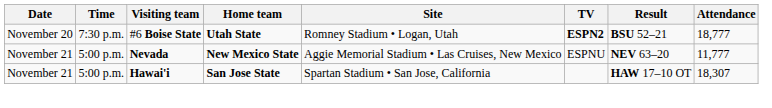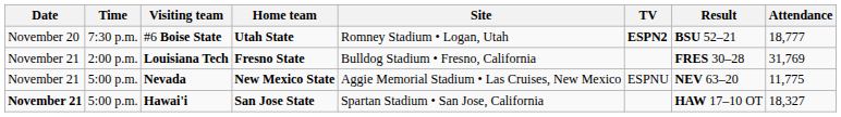 <table class="wikitable" style="font-size:95%;">
 <tr>
 <th>Date</th>
 <th>Time</th>
 <th>Visiting team</th>
 <th>Home team</th>
 <th>Site</th>
 <th>TV</th>
 <th>Result</th>
 <th>Attendance</th>
 </tr>
 <tr bgcolor=>
 <td>November 20</td>
 <td>7:30 p.m.</td>
 <td>#6 <strong>Boise State</strong></td>
 <td><strong>Utah State</strong></td>
 <td>Romney Stadium • Logan, Utah</td>
 <td><strong>ESPN2</strong></td>
 <td><strong>BSU</strong> 52–21</td>
 <td>18,777</td>
 </tr>
 <tr bgcolor=>
 <td>November 21</td>
+<td>2:00 p.m.</td>
+<td><strong>Louisiana Tech</strong></td>
+<td><strong>Fresno State</strong></td>
+<td>Bulldog Stadium • Fresno, California</td>
+<td></td>
+<td><strong>FRES</strong> 30–28</td>
+<td>31,769</td>
+</tr>
+<tr bgcolor=>
+<td>November 21</td>
 <td>5:00 p.m.</td>
 <td><strong>Nevada</strong></td>
 <td><strong>New Mexico State</strong></td>
 <td>Aggie Memorial Stadium • Las Cruises, New Mexico</td>
 <td>ESPNU</td>
 <td><strong>NEV</strong> 63–20</td>
-<td>11,777</td>
+<td>11,775</td>
 </tr>
 <tr bgcolor=>
-<td>November 21</td>
+<td><strong>November 21</strong></td>
 <td>5:00 p.m.</td>
 <td><strong>Hawai'i</strong></td>
 <td><strong>San Jose State</strong></td>
 <td>Spartan Stadium  • San Jose, California</td>
 <td></td>
 <td><strong>HAW</strong> 17–10 OT</td>
-<td>18,307</td>
+<td>18,327</td>
 </tr>
 </table>
